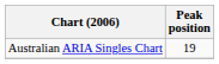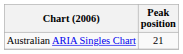 <table class="wikitable">
 <tr>
 <th align="left">Chart (2006)</th>
 <th align="left">Peak<br>position</th>
 </tr>
 <tr>
 <td align="left">Australian <a href='#'>ARIA Singles Chart</a></td>
-<td align="center">19</td>
+<td align="center">21</td>
 </tr>
 <tr>
 </tr>
 </table>
